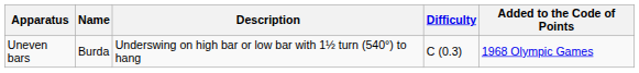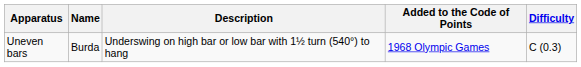 <table class="wikitable">
 <tr>
 <th>Apparatus</th>
 <th>Name</th>
 <th>Description</th>
+<th>Added to the Code of Points</th>
 <th><a href='#'>Difficulty</a></th>
-<th>Added to the Code of Points</th>
 </tr>
 <tr>
 <td>Uneven bars</td>
 <td>Burda</td>
 <td>Underswing on high bar or low bar with 1½ turn (540°) to hang</td>
+<td><a href='#'>1968 Olympic Games</a></td>
 <td>C (0.3)</td>
-<td><a href='#'>1968 Olympic Games</a></td>
 </tr>
 </table>
